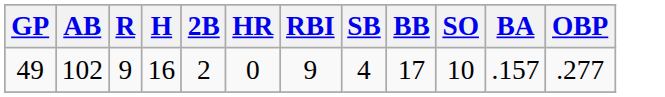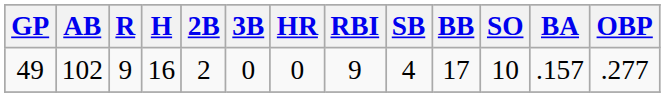 <table class="wikitable">
 <tr>
 <th><a href='#'>GP</a></th>
 <th><a href='#'>AB</a></th>
 <th><a href='#'>R</a></th>
 <th><a href='#'>H</a></th>
 <th><a href='#'>2B</a></th>
+<th><a href='#'>3B</a></th>
 <th><a href='#'>HR</a></th>
 <th><a href='#'>RBI</a></th>
 <th><a href='#'>SB</a></th>
 <th><a href='#'>BB</a></th>
 <th><a href='#'>SO</a></th>
 <th><a href='#'>BA</a></th>
 <th><a href='#'>OBP</a></th>
 </tr>
 <tr align=center>
 <td>49</td>
 <td>102</td>
 <td>9</td>
 <td>16</td>
 <td>2</td>
 <td>0</td>
+<td>0</td>
 <td>9</td>
 <td>4</td>
 <td>17</td>
 <td>10</td>
 <td>.157</td>
 <td>.277</td>
 </tr>
 </table>
